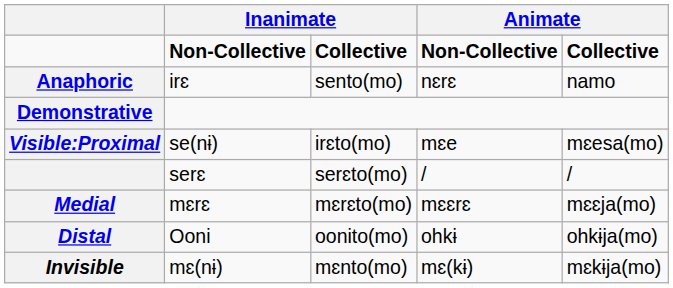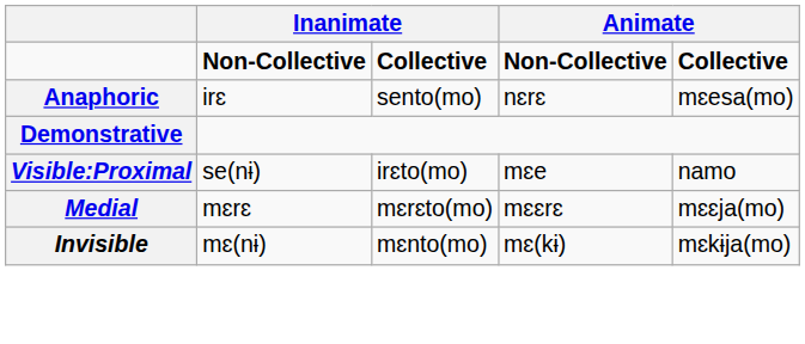 <table class="wikitable">
 <tr>
 <th></th>
 <th colspan="2"><a href='#'>Inanimate</a></th>
 <th colspan="2"><a href='#'>Animate</a></th>
 </tr>
 <tr>
 <td></td>
 <td><strong>Non-Collective</strong></td>
 <td><strong>Collective</strong></td>
 <td><strong>Non-Collective</strong></td>
 <td><strong>Collective</strong></td>
 </tr>
 <tr>
 <th><a href='#'>Anaphoric</a></th>
 <td>irɛ</td>
 <td>sento(mo)</td>
 <td>nɛrɛ</td>
-<td>namo</td>
+<td>mɛesa(mo)</td>
 </tr>
 <tr>
 <th><a href='#'>Demonstrative</a></th>
 <td colspan="4"></td>
 </tr>
 <tr>
 <th><em><a href='#'>Visible:Proximal</a></em></th>
 <td>se(nɨ)</td>
 <td>irɛto(mo)</td>
 <td>mɛe</td>
-<td>mɛesa(mo)</td>
-</tr>
-<tr>
-<th></th>
-<td>serɛ</td>
-<td>serɛto(mo)</td>
-<td>/</td>
-<td>/</td>
+<td>namo</td>
 </tr>
 <tr>
 <th><em><a href='#'>Medial</a></em></th>
 <td>mɛrɛ</td>
 <td>mɛrɛto(mo)</td>
 <td>mɛɛrɛ</td>
 <td>mɛɛja(mo)</td>
 </tr>
 <tr>
-<th><em><a href='#'>Distal</a></em></th>
-<td>Ooni</td>
-<td>oonito(mo)</td>
-<td>ohkɨ</td>
-<td>ohkɨja(mo)</td>
-</tr>
-<tr>
 <th><em>Invisible</em></th>
 <td>mɛ(nɨ)</td>
 <td>mɛnto(mo)</td>
 <td>mɛ(kɨ)</td>
 <td>mɛkɨja(mo)</td>
 </tr>
 </table>
